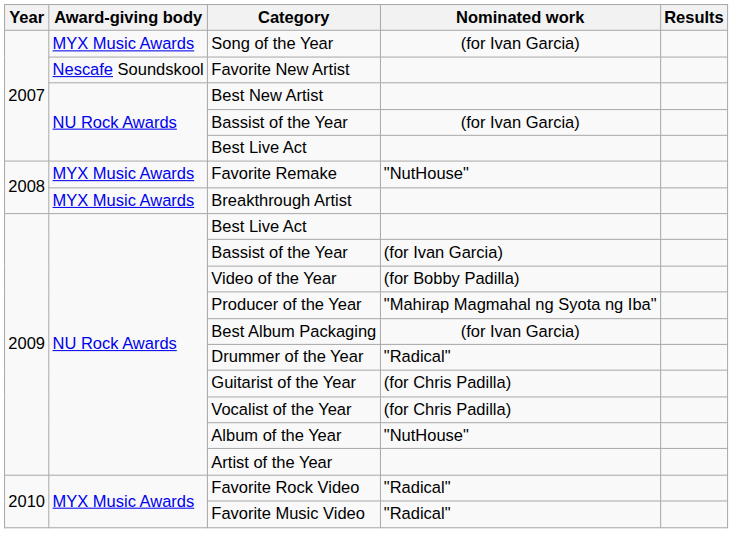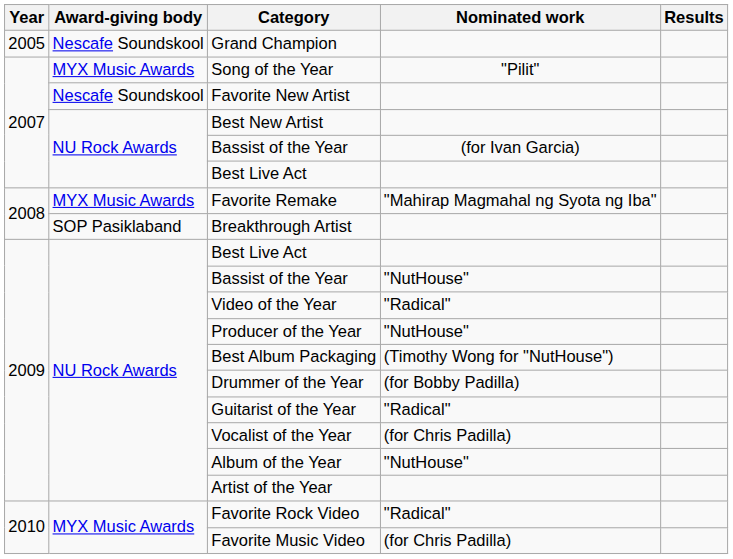 <table class="wikitable">
 <tr>
 <th>Year</th>
 <th>Award-giving body</th>
 <th>Category</th>
 <th>Nominated work</th>
 <th>Results</th>
 </tr>
 <tr>
+<td>2005</td>
+<td><a href='#'>Nescafe</a> Soundskool</td>
+<td>Grand Champion</td>
+<td></td>
+<td></td>
+</tr>
+<tr>
 <td rowspan=5>2007</td>
 <td><a href='#'>MYX Music Awards</a></td>
 <td>Song of the Year</td>
-<td align=center>(for Ivan Garcia)</td>
+<td align=center>"Pilit"</td>
 <td></td>
 </tr>
 <tr>
 <td><a href='#'>Nescafe</a> Soundskool</td>
 <td>Favorite New Artist</td>
 <td></td>
 <td></td>
 </tr>
 <tr>
 <td rowspan=3><a href='#'>NU Rock Awards</a></td>
 <td>Best New Artist</td>
 <td></td>
 <td></td>
 </tr>
 <tr>
 <td>Bassist of the Year</td>
 <td align=center>(for Ivan Garcia)</td>
 <td></td>
 </tr>
 <tr>
 <td>Best Live Act</td>
 <td></td>
 <td></td>
 </tr>
 <tr>
 <td rowspan=2>2008</td>
 <td><a href='#'>MYX Music Awards</a></td>
 <td>Favorite Remake</td>
-<td>"NutHouse"</td>
+<td align=center>"Mahirap Magmahal ng Syota ng Iba"</td>
 <td></td>
 </tr>
 <tr>
-<td><a href='#'>MYX Music Awards</a></td>
+<td>SOP Pasiklaband</td>
 <td>Breakthrough Artist</td>
 <td></td>
 <td></td>
 </tr>
 <tr>
 <td rowspan=10>2009</td>
 <td rowspan=10><a href='#'>NU Rock Awards</a></td>
 <td>Best Live Act</td>
 <td></td>
 <td></td>
 </tr>
 <tr>
 <td>Bassist of the Year</td>
-<td>(for Ivan Garcia)</td>
+<td>"NutHouse"</td>
 <td></td>
 </tr>
 <tr>
 <td>Video of the Year</td>
+<td>"Radical"</td>
+<td></td>
+</tr>
+<tr>
+<td>Producer of the Year</td>
+<td>"NutHouse"</td>
+<td></td>
+</tr>
+<tr>
+<td>Best Album Packaging</td>
+<td>(Timothy Wong for "NutHouse")</td>
+<td></td>
+</tr>
+<tr>
+<td>Drummer of the Year</td>
 <td>(for Bobby Padilla)</td>
 <td></td>
 </tr>
 <tr>
-<td>Producer of the Year</td>
-<td align=center>"Mahirap Magmahal ng Syota ng Iba"</td>
-<td></td>
-</tr>
-<tr>
-<td>Best Album Packaging</td>
-<td align=center>(for Ivan Garcia)</td>
-<td></td>
-</tr>
-<tr>
-<td>Drummer of the Year</td>
+<td>Guitarist of the Year</td>
 <td>"Radical"</td>
-<td></td>
-</tr>
-<tr>
-<td>Guitarist of the Year</td>
-<td>(for Chris Padilla)</td>
 <td></td>
 </tr>
 <tr>
 <td>Vocalist of the Year</td>
 <td>(for Chris Padilla)</td>
 <td></td>
 </tr>
 <tr>
 <td>Album of the Year</td>
 <td>"NutHouse"</td>
 <td></td>
 </tr>
 <tr>
 <td>Artist of the Year</td>
 <td></td>
 <td></td>
 </tr>
 <tr>
 <td rowspan=2>2010</td>
 <td rowspan=2><a href='#'>MYX Music Awards</a></td>
 <td>Favorite Rock Video</td>
 <td>"Radical"</td>
 <td></td>
 </tr>
 <tr>
 <td>Favorite Music Video</td>
-<td>"Radical"</td>
+<td>(for Chris Padilla)</td>
 <td></td>
 </tr>
 </table>
